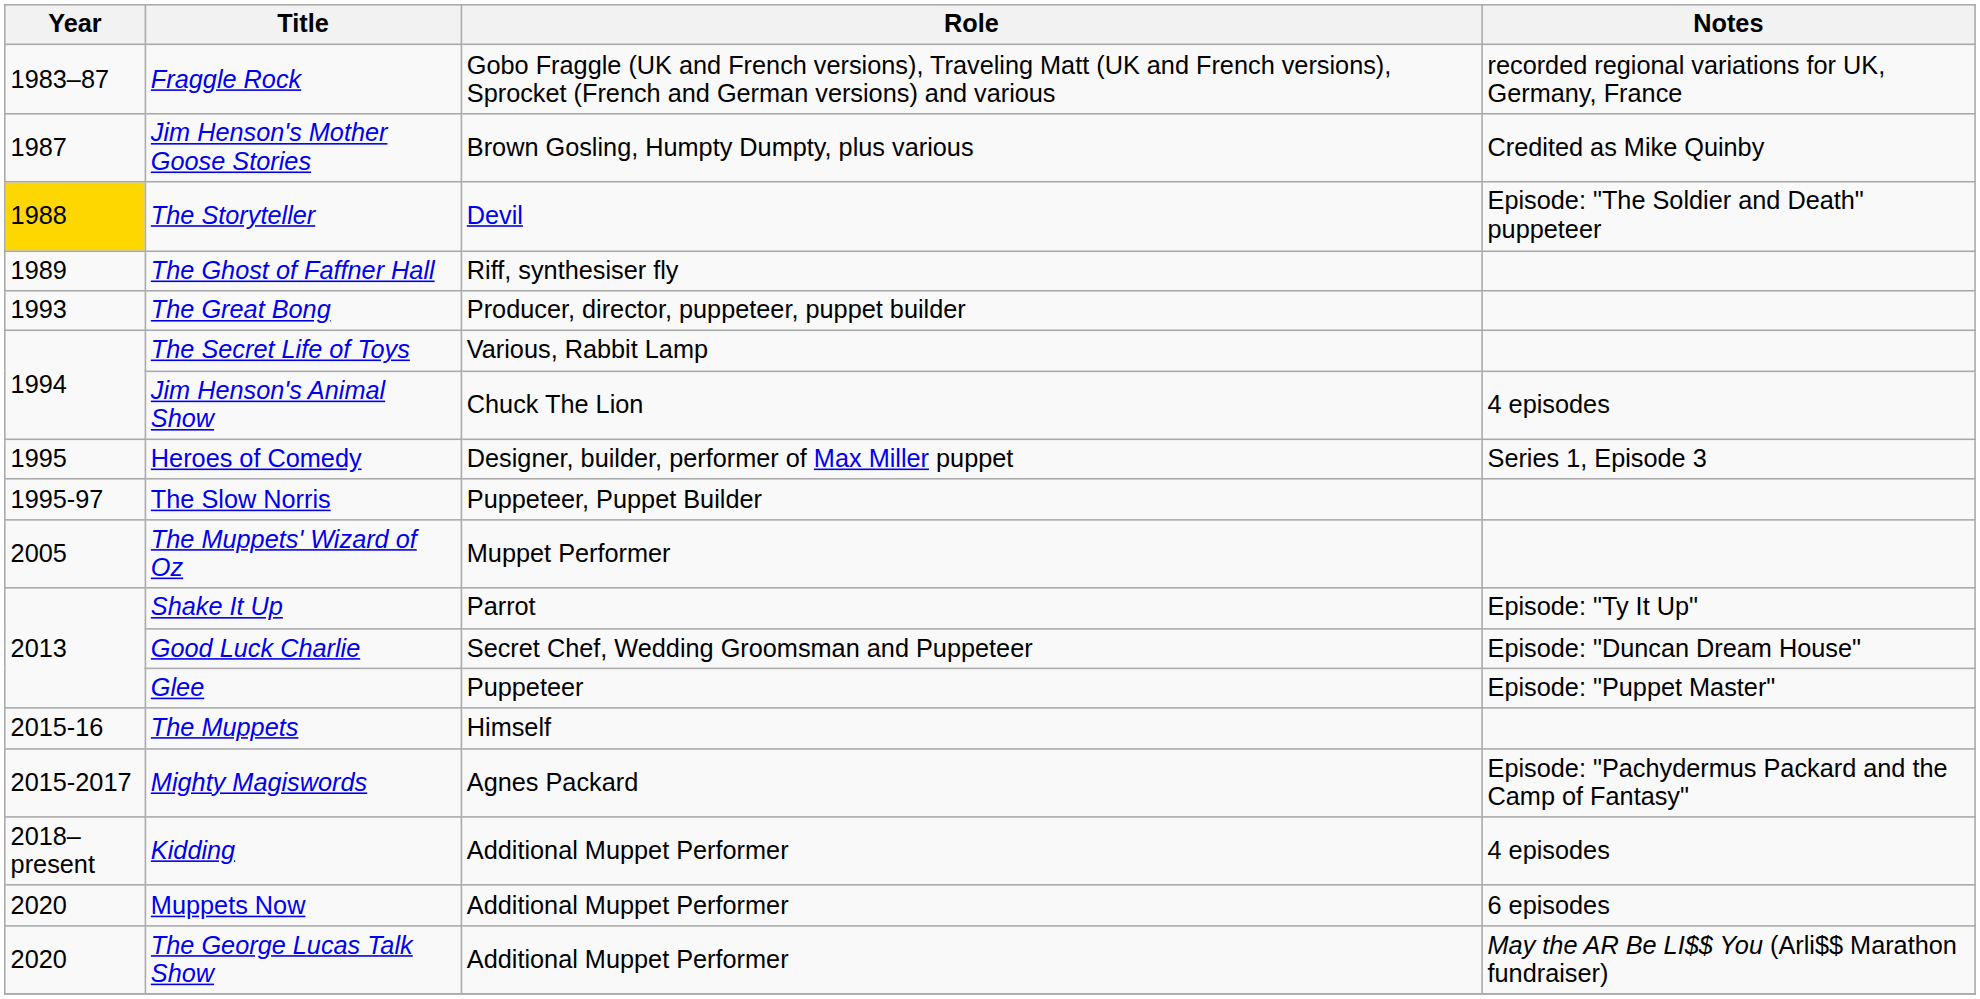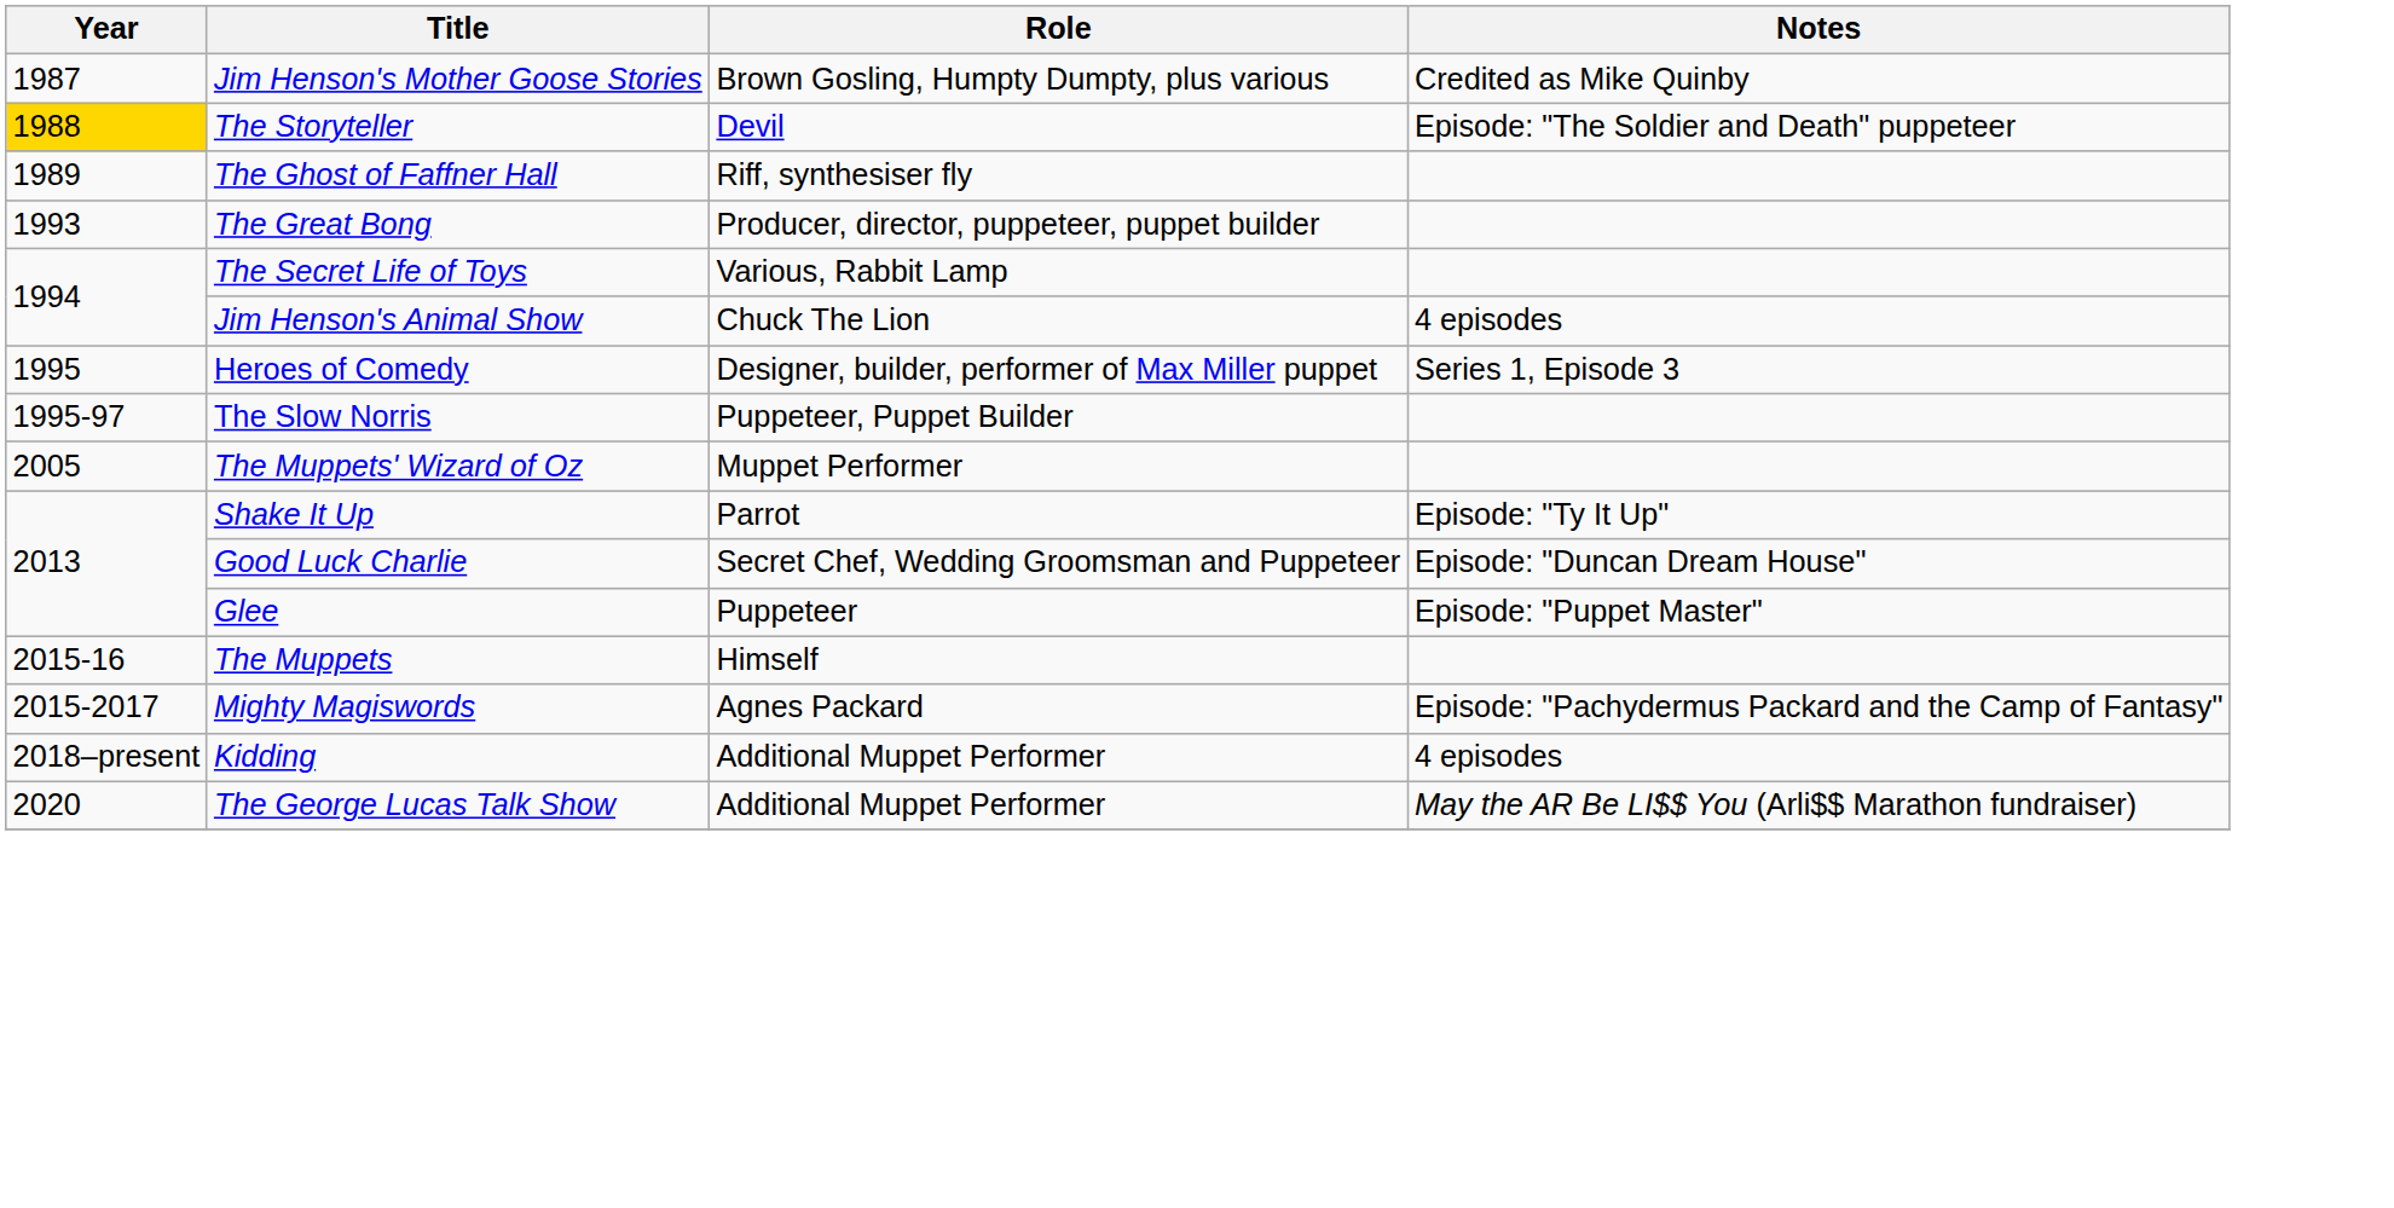 <table class="wikitable">
 <tr>
 <th>Year</th>
 <th>Title</th>
 <th>Role</th>
 <th>Notes</th>
-</tr>
-<tr>
-<td>1983–87</td>
-<td><em><a href='#'>Fraggle Rock</a></em></td>
-<td>Gobo Fraggle (UK and French versions), Traveling Matt (UK and French versions), Sprocket (French and German versions) and various</td>
-<td>recorded regional variations for UK, Germany, France</td>
 </tr>
 <tr>
 <td>1987</td>
 <td><em><a href='#'>Jim Henson's Mother Goose Stories</a></em></td>
 <td>Brown Gosling, Humpty Dumpty, plus various</td>
 <td>Credited as Mike Quinby</td>
 </tr>
 <tr>
 <td style="background: gold;">1988</td>
 <td><em><a href='#'>The Storyteller</a></em></td>
 <td><a href='#'>Devil</a></td>
 <td>Episode: "The Soldier and Death" puppeteer</td>
 </tr>
 <tr>
 <td>1989</td>
 <td><em><a href='#'>The Ghost of Faffner Hall</a></em></td>
 <td>Riff, synthesiser fly</td>
 <td></td>
 </tr>
 <tr>
 <td>1993</td>
 <td><em><a href='#'>The Great Bong</a></em></td>
 <td>Producer, director, puppeteer, puppet builder</td>
 <td></td>
 </tr>
 <tr>
 <td rowspan="2">1994</td>
 <td><em><a href='#'>The Secret Life of Toys</a></em></td>
 <td>Various, Rabbit Lamp</td>
 <td></td>
 </tr>
 <tr>
 <td><em><a href='#'>Jim Henson's Animal Show</a></em></td>
 <td>Chuck The Lion</td>
 <td>4 episodes</td>
 </tr>
 <tr>
 <td>1995</td>
 <td><a href='#'>Heroes of Comedy</a></td>
 <td>Designer, builder, performer of <a href='#'>Max Miller</a> puppet</td>
 <td>Series 1, Episode 3</td>
 </tr>
 <tr>
 <td>1995-97</td>
 <td><a href='#'>The Slow Norris</a></td>
 <td>Puppeteer, Puppet Builder</td>
 <td></td>
 </tr>
 <tr>
 <td>2005</td>
 <td><em><a href='#'>The Muppets' Wizard of Oz</a></em></td>
 <td>Muppet Performer</td>
 <td></td>
 </tr>
 <tr>
 <td rowspan="3">2013</td>
 <td><em><a href='#'>Shake It Up</a></em></td>
 <td>Parrot</td>
 <td>Episode: "Ty It Up"</td>
 </tr>
 <tr>
 <td><em><a href='#'>Good Luck Charlie</a></em></td>
 <td>Secret Chef, Wedding Groomsman and Puppeteer</td>
 <td>Episode: "Duncan Dream House"</td>
 </tr>
 <tr>
 <td><em><a href='#'>Glee</a></em></td>
 <td>Puppeteer</td>
 <td>Episode: "Puppet Master"</td>
 </tr>
 <tr>
 <td>2015-16</td>
 <td><em><a href='#'>The Muppets</a></em></td>
 <td>Himself</td>
 <td 12 episodes></td>
 </tr>
 <tr>
 <td>2015-2017</td>
 <td><em><a href='#'>Mighty Magiswords</a></em></td>
 <td>Agnes Packard</td>
 <td>Episode: "Pachydermus Packard and the Camp of Fantasy"</td>
 </tr>
 <tr>
 <td>2018–present</td>
 <td><em><a href='#'>Kidding</a></em></td>
 <td>Additional Muppet Performer</td>
 <td>4 episodes</td>
 </tr>
 <tr>
 <td>2020</td>
-<td><a href='#'>Muppets Now</a></td>
-<td>Additional Muppet Performer</td>
-<td>6 episodes</td>
-</tr>
-<tr>
-<td>2020</td>
 <td><em><a href='#'>The George Lucas Talk Show</a></em></td>
 <td>Additional Muppet Performer</td>
 <td><em>May the AR Be LI$$ You</em> (Arli$$ Marathon fundraiser)</td>
 </tr>
 <tr>
 </tr>
 </table>
